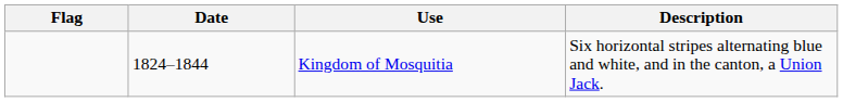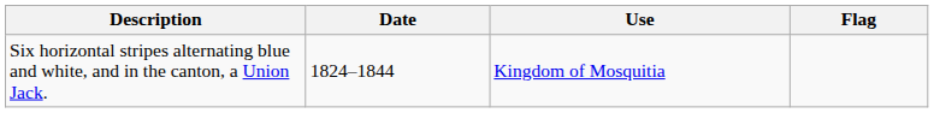 <table class="wikitable">
 <tr style="background:#efefef;">
-<th style="width:110px;">Flag</th>
+<th style="width:250px;">Description</th>
 <th style="width:150px;">Date</th>
 <th style="width:250px;">Use</th>
-<th style="width:250px;">Description</th>
+<th style="width:110px;">Flag</th>
 </tr>
 <tr>
-<td></td>
+<td>Six horizontal stripes alternating blue and white, and in the canton, a <a href='#'>Union Jack</a>.</td>
 <td>1824–1844</td>
 <td><a href='#'>Kingdom of Mosquitia</a></td>
-<td>Six horizontal stripes alternating blue and white, and in the canton, a <a href='#'>Union Jack</a>.</td>
+<td></td>
 </tr>
 </table>
